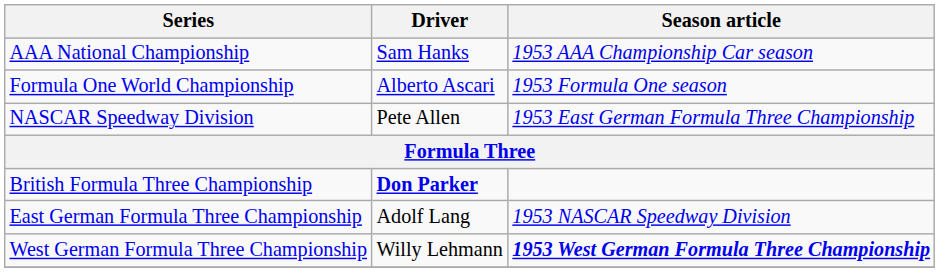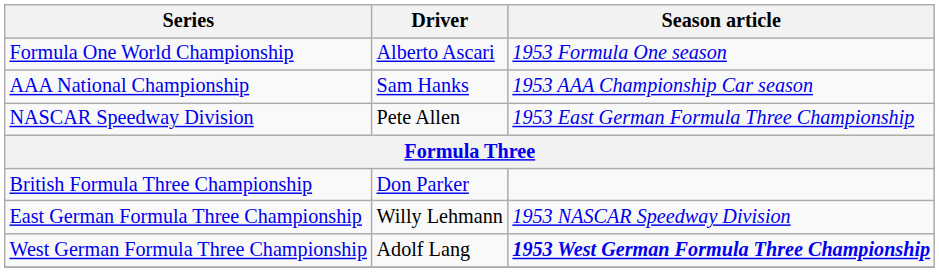 <table class="wikitable" style="font-size: 87%;">
 <tr>
 <th>Series</th>
 <th>Driver</th>
 <th>Season article</th>
 </tr>
 <tr>
+<td><a href='#'>Formula One World Championship</a></td>
+<td> <a href='#'>Alberto Ascari</a></td>
+<td><em><a href='#'>1953 Formula One season</a></em></td>
+</tr>
+<tr>
 <td><a href='#'>AAA National Championship</a></td>
 <td> <a href='#'>Sam Hanks</a></td>
 <td><em><a href='#'>1953 AAA Championship Car season</a></em></td>
-</tr>
-<tr>
-<td><a href='#'>Formula One World Championship</a></td>
-<td> <a href='#'>Alberto Ascari</a></td>
-<td><em><a href='#'>1953 Formula One season</a></em></td>
 </tr>
 <tr>
 <td><a href='#'>NASCAR Speedway Division</a></td>
 <td> Pete Allen</td>
 <td><em><a href='#'>1953 East German Formula Three Championship</a></em></td>
 </tr>
 <tr>
 <th colspan=3><a href='#'>Formula Three</a></th>
 </tr>
 <tr>
 <td><a href='#'>British Formula Three Championship</a></td>
-<td><strong> <a href='#'>Don Parker</a></strong></td>
+<td> <a href='#'>Don Parker</a></td>
 <td></td>
 </tr>
 <tr>
 <td><a href='#'>East German Formula Three Championship</a></td>
-<td> Adolf Lang</td>
+<td> Willy Lehmann</td>
 <td><em><a href='#'>1953 NASCAR Speedway Division</a></em></td>
 </tr>
 <tr>
 <td><a href='#'>West German Formula Three Championship</a></td>
-<td> Willy Lehmann</td>
+<td> Adolf Lang</td>
 <td><strong><em><a href='#'>1953 West German Formula Three Championship</a></em></strong></td>
 </tr>
 <tr>
 </tr>
 </table>
